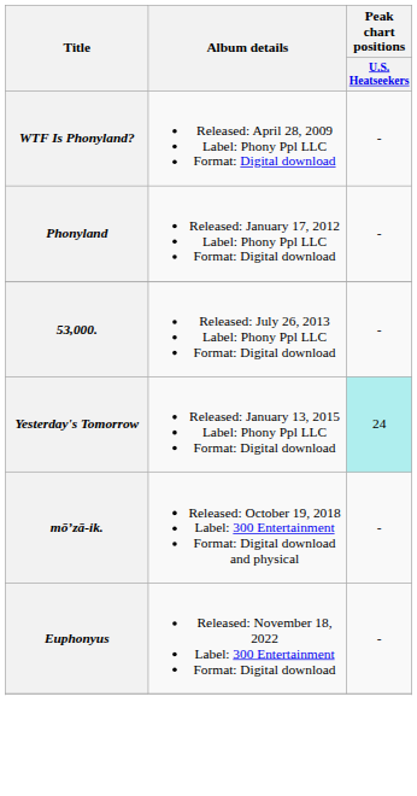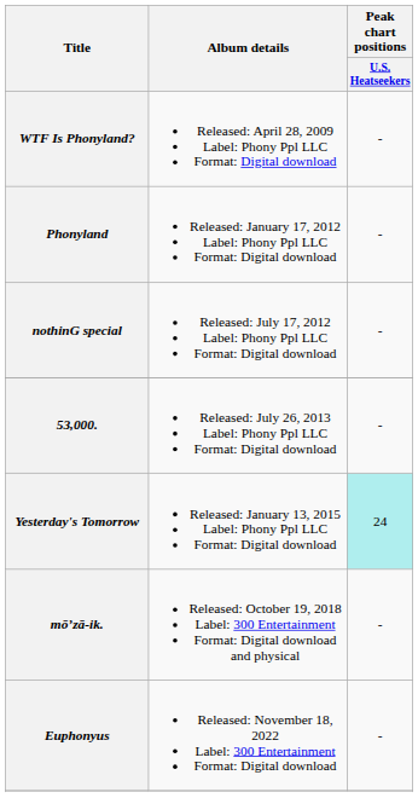 <table class="wikitable plainrowheaders" style="text-align:center;">
 <tr>
 <th scope="col" rowspan="2" style="width:10em;">Title</th>
 <th scope="col" rowspan="2" style="width:14em;">Album details</th>
 <th scope="col" colspan="1">Peak chart positions</th>
 </tr>
 <tr>
 <th scope="col" style="width:3em;font-size:85%;"><a href='#'>U.S. Heatseekers</a><br></th>
 </tr>
 <tr>
 <th scope="row"><em>WTF Is Phonyland?</em></th>
 <td><br><ul><li>Released: April 28, 2009</li><li>Label: Phony Ppl LLC</li><li>Format: <a href='#'>Digital download</a></li></ul></td>
 <td>-</td>
 </tr>
 <tr>
 <th scope="row"><em>Phonyland</em></th>
 <td><br><ul><li>Released: January 17, 2012</li><li>Label: Phony Ppl LLC</li><li>Format: Digital download</li></ul></td>
+<td>-</td>
+</tr>
+<tr>
+<th scope="row"><em>nothinG special</em></th>
+<td><br><ul><li>Released: July 17, 2012</li><li>Label: Phony Ppl LLC</li><li>Format: Digital download</li></ul></td>
 <td>-</td>
 </tr>
 <tr>
 </tr>
 <tr>
 <th scope="row"><em>53,000.</em></th>
 <td><br><ul><li>Released: July 26, 2013</li><li>Label: Phony Ppl LLC</li><li>Format: Digital download</li></ul></td>
 <td>-</td>
 </tr>
 <tr>
 <th scope="row"><em>Yesterday's Tomorrow</em></th>
 <td><br><ul><li>Released: January 13, 2015</li><li>Label: Phony Ppl LLC</li><li>Format: Digital download</li></ul></td>
 <td style="background: paleturquoise;">24</td>
 </tr>
 <tr>
 <th scope="row"><em>mō’zā-ik.</em></th>
 <td><br><ul><li>Released: October 19, 2018</li><li>Label: <a href='#'>300 Entertainment</a></li><li>Format: Digital download and physical</li></ul></td>
 <td>-</td>
 </tr>
 <tr>
 <th scope="row"><em>Euphonyus</em></th>
 <td><br><ul><li>Released: November 18, 2022</li><li>Label: <a href='#'>300 Entertainment</a></li><li>Format: Digital download</li></ul></td>
 <td>-</td>
 </tr>
 <tr>
 </tr>
 <tr>
 </tr>
 </table>
